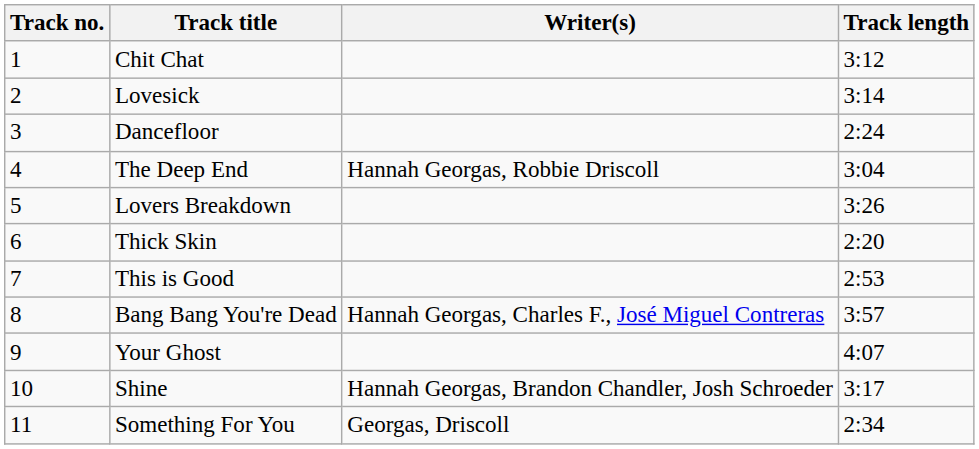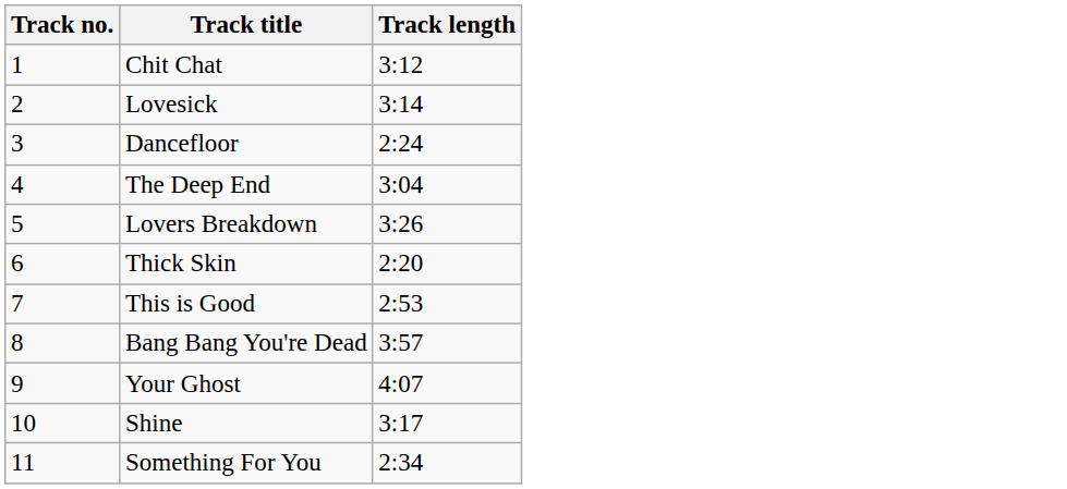 <table class="wikitable">
 <tr>
 <th>Track no.</th>
 <th>Track title</th>
-<th>Writer(s)</th>
 <th>Track length</th>
 </tr>
 <tr>
 <td>1</td>
 <td>Chit Chat</td>
-<td></td>
 <td>3:12</td>
 </tr>
 <tr>
 <td>2</td>
 <td>Lovesick</td>
-<td></td>
 <td>3:14</td>
 </tr>
 <tr>
 <td>3</td>
 <td>Dancefloor</td>
-<td></td>
 <td>2:24</td>
 </tr>
 <tr>
 <td>4</td>
 <td>The Deep End</td>
-<td>Hannah Georgas, Robbie Driscoll</td>
 <td>3:04</td>
 </tr>
 <tr>
 <td>5</td>
 <td>Lovers Breakdown</td>
-<td></td>
 <td>3:26</td>
 </tr>
 <tr>
 <td>6</td>
 <td>Thick Skin</td>
-<td></td>
 <td>2:20</td>
 </tr>
 <tr>
 <td>7</td>
 <td>This is Good</td>
-<td></td>
 <td>2:53</td>
 </tr>
 <tr>
 <td>8</td>
 <td>Bang Bang You're Dead</td>
-<td>Hannah Georgas, Charles F., <a href='#'>José Miguel Contreras</a></td>
 <td>3:57</td>
 </tr>
 <tr>
 <td>9</td>
 <td>Your Ghost</td>
-<td></td>
 <td>4:07</td>
 </tr>
 <tr>
 <td>10</td>
 <td>Shine</td>
-<td>Hannah Georgas, Brandon Chandler, Josh Schroeder</td>
 <td>3:17</td>
 </tr>
 <tr>
 <td>11</td>
 <td>Something For You</td>
-<td>Georgas, Driscoll</td>
 <td>2:34</td>
 </tr>
 </table>
